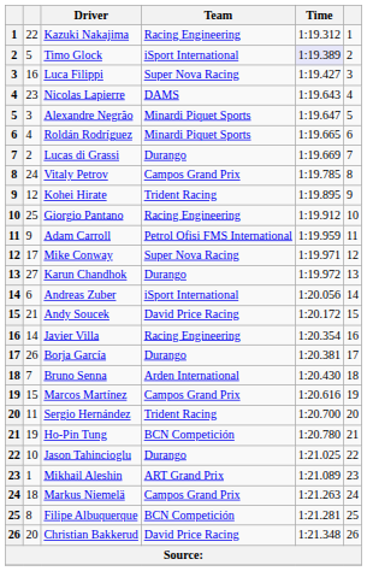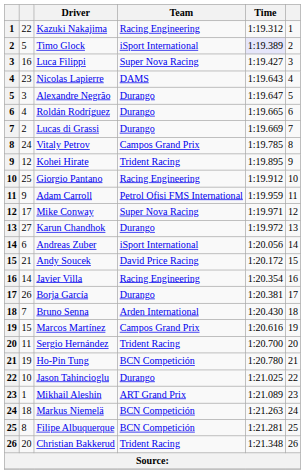 <table class="wikitable" style="font-size:85%">
 <tr>
 <th></th>
 <th></th>
 <th>Driver</th>
 <th>Team</th>
 <th>Time</th>
 <th></th>
 </tr>
 <tr>
 <th>1</th>
 <td>22</td>
 <td> <a href='#'>Kazuki Nakajima</a></td>
 <td><a href='#'>Racing Engineering</a></td>
 <td>1:19.312</td>
 <td>1</td>
 </tr>
 <tr>
 <th>2</th>
 <td>5</td>
 <td> <a href='#'>Timo Glock</a></td>
 <td><a href='#'>iSport International</a></td>
 <td style="background: lavender;">1:19.389</td>
 <td>2</td>
 </tr>
 <tr>
 <th>3</th>
 <td>16</td>
 <td> <a href='#'>Luca Filippi</a></td>
 <td><a href='#'>Super Nova Racing</a></td>
 <td>1:19.427</td>
 <td>3</td>
 </tr>
 <tr>
 <th>4</th>
 <td>23</td>
 <td> <a href='#'>Nicolas Lapierre</a></td>
 <td><a href='#'>DAMS</a></td>
 <td>1:19.643</td>
 <td>4</td>
 </tr>
 <tr>
 <th>5</th>
 <td>3</td>
 <td> <a href='#'>Alexandre Negrão</a></td>
-<td><a href='#'>Minardi Piquet Sports</a></td>
+<td><a href='#'>Durango</a></td>
 <td>1:19.647</td>
 <td>5</td>
 </tr>
 <tr>
 <th>6</th>
 <td>4</td>
 <td> <a href='#'>Roldán Rodríguez</a></td>
-<td><a href='#'>Minardi Piquet Sports</a></td>
+<td><a href='#'>Durango</a></td>
 <td>1:19.665</td>
 <td>6</td>
 </tr>
 <tr>
 <th>7</th>
 <td>2</td>
 <td> <a href='#'>Lucas di Grassi</a></td>
 <td><a href='#'>Durango</a></td>
 <td>1:19.669</td>
 <td>7</td>
 </tr>
 <tr>
 <th>8</th>
 <td>24</td>
 <td> <a href='#'>Vitaly Petrov</a></td>
 <td><a href='#'>Campos Grand Prix</a></td>
 <td>1:19.785</td>
 <td>8</td>
 </tr>
 <tr>
 <th>9</th>
 <td>12</td>
 <td> <a href='#'>Kohei Hirate</a></td>
 <td><a href='#'>Trident Racing</a></td>
 <td>1:19.895</td>
 <td>9</td>
 </tr>
 <tr>
 <th>10</th>
 <td>25</td>
 <td> <a href='#'>Giorgio Pantano</a></td>
 <td><a href='#'>Racing Engineering</a></td>
 <td>1:19.912</td>
 <td>10</td>
 </tr>
 <tr>
 <th>11</th>
 <td>9</td>
 <td> <a href='#'>Adam Carroll</a></td>
 <td><a href='#'>Petrol Ofisi FMS International</a></td>
 <td>1:19.959</td>
 <td>11</td>
 </tr>
 <tr>
 <th>12</th>
 <td>17</td>
 <td> <a href='#'>Mike Conway</a></td>
 <td><a href='#'>Super Nova Racing</a></td>
 <td>1:19.971</td>
 <td>12</td>
 </tr>
 <tr>
 <th>13</th>
 <td>27</td>
 <td> <a href='#'>Karun Chandhok</a></td>
 <td><a href='#'>Durango</a></td>
 <td>1:19.972</td>
 <td>13</td>
 </tr>
 <tr>
 <th>14</th>
 <td>6</td>
 <td> <a href='#'>Andreas Zuber</a></td>
 <td><a href='#'>iSport International</a></td>
 <td>1:20.056</td>
 <td>14</td>
 </tr>
 <tr>
 <th>15</th>
 <td>21</td>
 <td> <a href='#'>Andy Soucek</a></td>
 <td><a href='#'>David Price Racing</a></td>
 <td>1:20.172</td>
 <td>15</td>
 </tr>
 <tr>
 <th>16</th>
 <td>14</td>
 <td> <a href='#'>Javier Villa</a></td>
 <td><a href='#'>Racing Engineering</a></td>
 <td>1:20.354</td>
 <td>16</td>
 </tr>
 <tr>
 <th>17</th>
 <td>26</td>
 <td> <a href='#'>Borja García</a></td>
 <td><a href='#'>Durango</a></td>
 <td>1:20.381</td>
 <td>17</td>
 </tr>
 <tr>
 <th>18</th>
 <td>7</td>
 <td> <a href='#'>Bruno Senna</a></td>
 <td><a href='#'>Arden International</a></td>
 <td>1:20.430</td>
 <td>18</td>
 </tr>
 <tr>
 <th>19</th>
 <td>15</td>
 <td> <a href='#'>Marcos Martínez</a></td>
 <td><a href='#'>Campos Grand Prix</a></td>
 <td>1:20.616</td>
 <td>19</td>
 </tr>
 <tr>
 <th>20</th>
 <td>11</td>
 <td> <a href='#'>Sergio Hernández</a></td>
 <td><a href='#'>Trident Racing</a></td>
 <td>1:20.700</td>
 <td>20</td>
 </tr>
 <tr>
 <th>21</th>
 <td>19</td>
 <td> <a href='#'>Ho-Pin Tung</a></td>
 <td><a href='#'>BCN Competición</a></td>
 <td>1:20.780</td>
 <td>21</td>
 </tr>
 <tr>
 <th>22</th>
 <td>10</td>
 <td> <a href='#'>Jason Tahincioglu</a></td>
 <td><a href='#'>Durango</a></td>
 <td>1:21.025</td>
 <td>22</td>
 </tr>
 <tr>
 <th>23</th>
 <td>1</td>
 <td> <a href='#'>Mikhail Aleshin</a></td>
 <td><a href='#'>ART Grand Prix</a></td>
 <td>1:21.089</td>
 <td>23</td>
 </tr>
 <tr>
 <th>24</th>
 <td>18</td>
 <td> <a href='#'>Markus Niemelä</a></td>
-<td><a href='#'>Campos Grand Prix</a></td>
+<td><a href='#'>BCN Competición</a></td>
 <td>1:21.263</td>
 <td>24</td>
 </tr>
 <tr>
 <th>25</th>
 <td>8</td>
 <td> <a href='#'>Filipe Albuquerque</a></td>
 <td><a href='#'>BCN Competición</a></td>
 <td>1:21.281</td>
 <td>25</td>
 </tr>
 <tr>
 <th>26</th>
 <td>20</td>
 <td> <a href='#'>Christian Bakkerud</a></td>
-<td><a href='#'>David Price Racing</a></td>
+<td><a href='#'>Trident Racing</a></td>
 <td>1:21.348</td>
 <td>26</td>
 </tr>
 <tr>
 <th colspan="6">Source:</th>
 </tr>
 <tr>
 </tr>
 </table>
